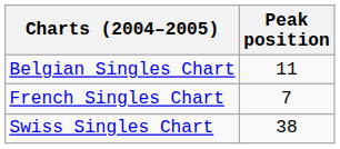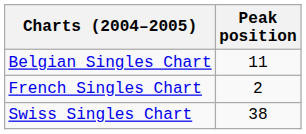 <table class="wikitable">
 <tr>
 <th>Charts (2004–2005)</th>
 <th>Peak<br>position</th>
 </tr>
 <tr>
 <td><a href='#'>Belgian Singles Chart</a></td>
 <td align="center">11</td>
 </tr>
 <tr>
 <td><a href='#'>French Singles Chart</a></td>
-<td align="center">7</td>
+<td align="center">2</td>
 </tr>
 <tr>
 <td><a href='#'>Swiss Singles Chart</a></td>
 <td align="center">38</td>
 </tr>
 </table>
